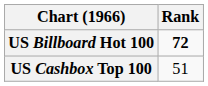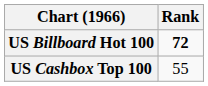 <table class="wikitable sortable plainrowheaders">
 <tr>
 <th>Chart (1966)</th>
 <th>Rank</th>
 </tr>
 <tr>
 <th scope="row">US <em>Billboard</em> Hot 100</th>
 <td style="text-align:center;"><strong>72</strong></td>
 </tr>
 <tr>
 <th scope="row">US <em>Cashbox</em> Top 100</th>
-<td style="text-align:center;">51</td>
+<td style="text-align:center;">55</td>
 </tr>
 </table>
